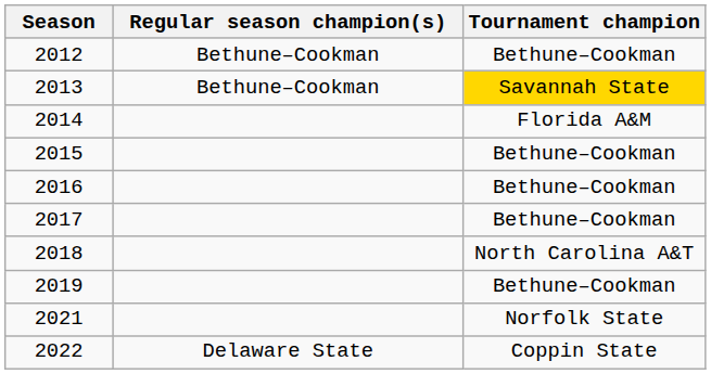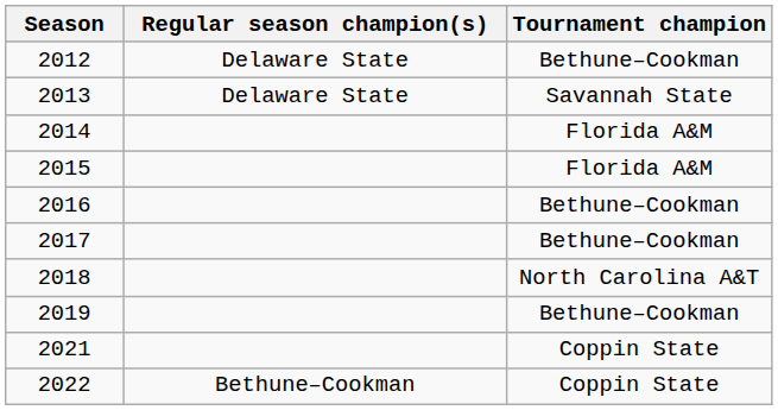 <table class="wikitable"  style="text-align: center;">
 <tr>
 <th> Season </th>
 <th> Regular season champion(s) </th>
 <th>Tournament champion</th>
 </tr>
 <tr>
 <td>2012</td>
-<td>Bethune–Cookman</td>
+<td>Delaware State</td>
 <td>Bethune–Cookman</td>
 </tr>
 <tr>
 <td>2013</td>
-<td>Bethune–Cookman</td>
-<td style="background: gold;">Savannah State</td>
+<td>Delaware State</td>
+<td>Savannah State</td>
 </tr>
 <tr>
 <td>2014</td>
 <td></td>
 <td>Florida A&M</td>
 </tr>
 <tr>
 <td>2015</td>
 <td></td>
-<td>Bethune–Cookman</td>
+<td>Florida A&M</td>
 </tr>
 <tr>
 <td>2016</td>
 <td></td>
 <td>Bethune–Cookman</td>
 </tr>
 <tr>
 <td>2017</td>
 <td></td>
 <td>Bethune–Cookman</td>
 </tr>
 <tr>
 <td>2018</td>
 <td></td>
 <td>North Carolina A&T</td>
 </tr>
 <tr>
 <td>2019</td>
 <td></td>
 <td>Bethune–Cookman</td>
 </tr>
 <tr>
 <td>2021</td>
 <td></td>
-<td>Norfolk State</td>
+<td>Coppin State</td>
 </tr>
 <tr>
 <td>2022</td>
-<td>Delaware State</td>
+<td>Bethune–Cookman</td>
 <td>Coppin State</td>
 </tr>
 </table>
